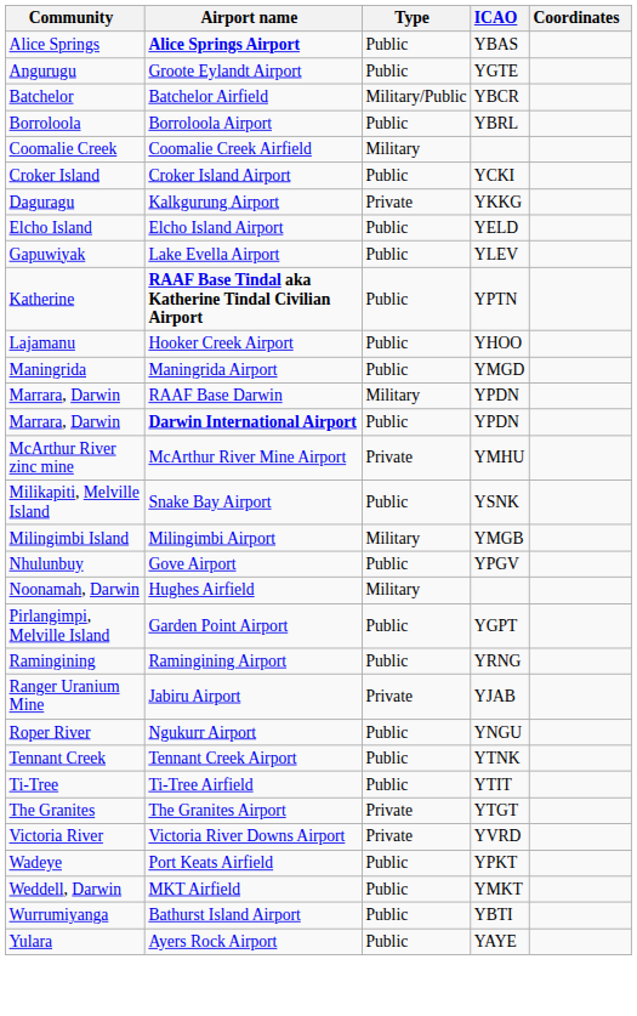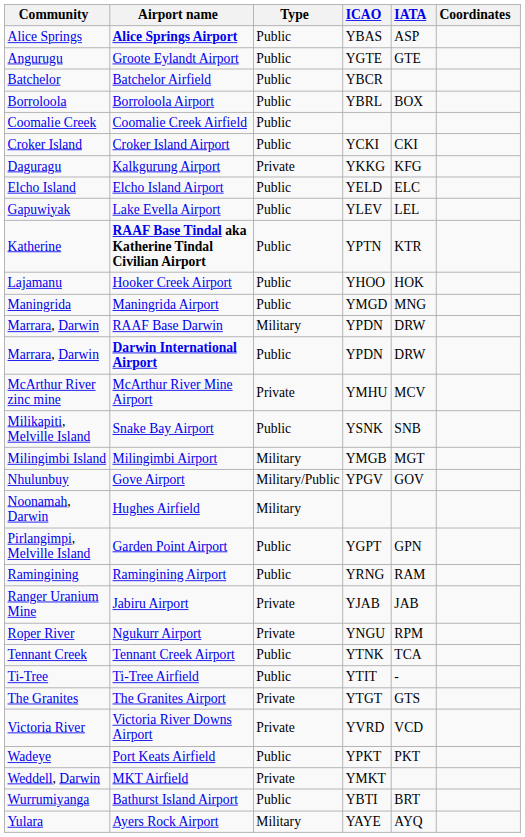 <table class="wikitable sortable" style="width:auto;">
 <tr>
 <th width="*"><strong>Community</strong>  </th>
 <th width="*"><strong>Airport name</strong>  </th>
 <th width="*"><strong>Type</strong>  </th>
 <th width="*"><strong><a href='#'>ICAO</a></strong>  </th>
+<th width="*"><strong><a href='#'>IATA</a></strong>  </th>
 <th width="*"><strong>Coordinates</strong>  </th>
 </tr>
 <tr>
 <td><a href='#'>Alice Springs</a></td>
 <td><strong><a href='#'>Alice Springs Airport</a></strong></td>
 <td>Public</td>
 <td>YBAS</td>
+<td>ASP</td>
 <td></td>
 </tr>
 <tr>
 <td><a href='#'>Angurugu</a></td>
 <td><a href='#'>Groote Eylandt Airport</a></td>
 <td>Public</td>
 <td>YGTE</td>
+<td>GTE</td>
 <td></td>
 </tr>
 <tr>
 <td><a href='#'>Batchelor</a></td>
 <td><a href='#'>Batchelor Airfield</a></td>
-<td>Military/Public</td>
+<td>Public</td>
 <td>YBCR</td>
+<td></td>
 <td></td>
 </tr>
 <tr>
 <td><a href='#'>Borroloola</a></td>
 <td><a href='#'>Borroloola Airport</a></td>
 <td>Public</td>
 <td>YBRL</td>
+<td>BOX</td>
 <td></td>
 </tr>
 <tr>
 <td><a href='#'>Coomalie Creek</a></td>
 <td><a href='#'>Coomalie Creek Airfield</a></td>
-<td>Military</td>
+<td>Public</td>
+<td></td>
 <td></td>
 <td></td>
 </tr>
 <tr>
 <td><a href='#'>Croker Island</a></td>
 <td><a href='#'>Croker Island Airport</a></td>
 <td>Public</td>
 <td>YCKI</td>
+<td>CKI</td>
 <td></td>
 </tr>
 <tr>
 <td><a href='#'>Daguragu</a></td>
 <td><a href='#'>Kalkgurung Airport</a></td>
 <td>Private</td>
 <td>YKKG</td>
+<td>KFG</td>
 <td></td>
 </tr>
 <tr>
 <td><a href='#'>Elcho Island</a></td>
 <td><a href='#'>Elcho Island Airport</a></td>
 <td>Public</td>
 <td>YELD</td>
+<td>ELC</td>
 <td></td>
 </tr>
 <tr>
 <td><a href='#'>Gapuwiyak</a></td>
 <td><a href='#'>Lake Evella Airport</a></td>
 <td>Public</td>
 <td>YLEV</td>
+<td>LEL</td>
 <td></td>
 </tr>
 <tr>
 <td><a href='#'>Katherine</a></td>
 <td><strong><a href='#'>RAAF Base Tindal</a> aka Katherine Tindal Civilian Airport</strong></td>
 <td>Public</td>
 <td>YPTN</td>
+<td>KTR</td>
 <td></td>
 </tr>
 <tr>
 <td><a href='#'>Lajamanu</a></td>
 <td><a href='#'>Hooker Creek Airport</a></td>
 <td>Public</td>
 <td>YHOO</td>
+<td>HOK</td>
 <td></td>
 </tr>
 <tr>
 <td><a href='#'>Maningrida</a></td>
 <td><a href='#'>Maningrida Airport</a></td>
 <td>Public</td>
 <td>YMGD</td>
+<td>MNG</td>
 <td></td>
 </tr>
 <tr>
 <td><a href='#'>Marrara</a>, <a href='#'>Darwin</a></td>
 <td><a href='#'>RAAF Base Darwin</a></td>
 <td>Military</td>
 <td>YPDN</td>
+<td>DRW</td>
 <td></td>
 </tr>
 <tr>
 <td><a href='#'>Marrara</a>, <a href='#'>Darwin</a></td>
 <td><strong><a href='#'>Darwin International Airport</a></strong></td>
 <td>Public</td>
 <td>YPDN</td>
+<td>DRW</td>
 <td></td>
 </tr>
 <tr>
 <td><a href='#'>McArthur River zinc mine</a></td>
 <td><a href='#'>McArthur River Mine Airport</a></td>
 <td>Private</td>
 <td>YMHU</td>
+<td>MCV</td>
 <td></td>
 </tr>
 <tr>
 <td><a href='#'>Milikapiti</a>, <a href='#'>Melville Island</a></td>
 <td><a href='#'>Snake Bay Airport</a></td>
 <td>Public</td>
 <td>YSNK</td>
+<td>SNB</td>
 <td></td>
 </tr>
 <tr>
 <td><a href='#'>Milingimbi Island</a></td>
 <td><a href='#'>Milingimbi Airport</a></td>
 <td>Military</td>
 <td>YMGB</td>
+<td>MGT</td>
 <td></td>
 </tr>
 <tr>
 <td><a href='#'>Nhulunbuy</a></td>
 <td><a href='#'>Gove Airport</a></td>
-<td>Public</td>
+<td>Military/Public</td>
 <td>YPGV</td>
+<td>GOV</td>
 <td></td>
 </tr>
 <tr>
 <td><a href='#'>Noonamah</a>, <a href='#'>Darwin</a></td>
 <td><a href='#'>Hughes Airfield</a></td>
 <td>Military</td>
 <td></td>
 <td></td>
+<td></td>
 </tr>
 <tr>
 <td><a href='#'>Pirlangimpi</a>, <a href='#'>Melville Island</a></td>
 <td><a href='#'>Garden Point Airport</a></td>
 <td>Public</td>
 <td>YGPT</td>
+<td>GPN</td>
 <td></td>
 </tr>
 <tr>
 <td><a href='#'>Ramingining</a></td>
 <td><a href='#'>Ramingining Airport</a></td>
 <td>Public</td>
 <td>YRNG</td>
+<td>RAM</td>
 <td></td>
 </tr>
 <tr>
 <td><a href='#'>Ranger Uranium Mine</a></td>
 <td><a href='#'>Jabiru Airport</a></td>
 <td>Private</td>
 <td>YJAB</td>
+<td>JAB</td>
 <td></td>
 </tr>
 <tr>
 <td><a href='#'>Roper River</a></td>
 <td><a href='#'>Ngukurr Airport</a></td>
-<td>Public</td>
+<td>Private</td>
 <td>YNGU</td>
+<td>RPM</td>
 <td></td>
 </tr>
 <tr>
 <td><a href='#'>Tennant Creek</a></td>
 <td><a href='#'>Tennant Creek Airport</a></td>
 <td>Public</td>
 <td>YTNK</td>
+<td>TCA</td>
 <td></td>
 </tr>
 <tr>
 <td><a href='#'>Ti-Tree</a></td>
 <td><a href='#'>Ti-Tree Airfield</a></td>
 <td>Public</td>
 <td>YTIT</td>
+<td>-</td>
 <td></td>
 </tr>
 <tr>
 <td><a href='#'>The Granites</a></td>
 <td><a href='#'>The Granites Airport</a></td>
 <td>Private</td>
 <td>YTGT</td>
+<td>GTS</td>
 <td></td>
 </tr>
 <tr>
 <td><a href='#'>Victoria River</a></td>
 <td><a href='#'>Victoria River Downs Airport</a></td>
 <td>Private</td>
 <td>YVRD</td>
+<td>VCD</td>
 <td></td>
 </tr>
 <tr>
 <td><a href='#'>Wadeye</a></td>
 <td><a href='#'>Port Keats Airfield</a></td>
 <td>Public</td>
 <td>YPKT</td>
+<td>PKT</td>
 <td></td>
 </tr>
 <tr>
 <td><a href='#'>Weddell</a>, <a href='#'>Darwin</a></td>
 <td><a href='#'>MKT Airfield</a></td>
-<td>Public</td>
+<td>Private</td>
 <td>YMKT</td>
+<td></td>
 <td></td>
 </tr>
 <tr>
 <td><a href='#'>Wurrumiyanga</a></td>
 <td><a href='#'>Bathurst Island Airport</a></td>
 <td>Public</td>
 <td>YBTI</td>
+<td>BRT</td>
 <td></td>
 </tr>
 <tr>
 <td><a href='#'>Yulara</a></td>
 <td><a href='#'>Ayers Rock Airport</a></td>
-<td>Public</td>
+<td>Military</td>
 <td>YAYE</td>
+<td>AYQ</td>
 <td></td>
 </tr>
 </table>
